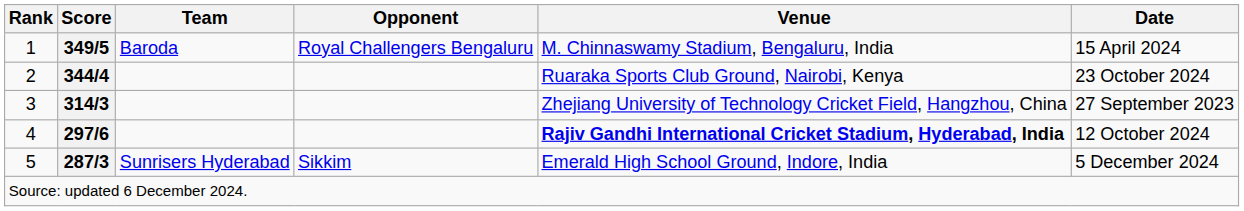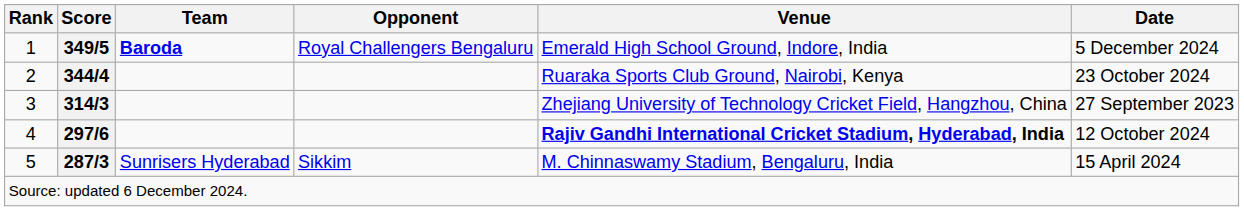 <table class="wikitable sortable">
 <tr>
 <th>Rank</th>
 <th>Score</th>
 <th>Team</th>
 <th>Opponent</th>
 <th>Venue</th>
 <th>Date</th>
 </tr>
 <tr>
 <td align="center">1</td>
 <th>349/5</th>
-<td> <a href='#'>Baroda</a></td>
+<td><strong> <a href='#'>Baroda</a></strong></td>
 <td> <a href='#'>Royal Challengers Bengaluru</a></td>
-<td><a href='#'>M. Chinnaswamy Stadium</a>, <a href='#'>Bengaluru</a>, India</td>
-<td>15 April 2024</td>
+<td><a href='#'>Emerald High School Ground</a>, <a href='#'>Indore</a>, India</td>
+<td>5 December 2024</td>
 </tr>
 <tr>
 <td align="center">2</td>
 <th>344/4</th>
 <td></td>
 <td></td>
 <td><a href='#'>Ruaraka Sports Club Ground</a>, <a href='#'>Nairobi</a>, Kenya</td>
 <td>23 October 2024</td>
 </tr>
 <tr>
 <td align="center">3</td>
 <th>314/3</th>
 <td></td>
 <td></td>
 <td><a href='#'>Zhejiang University of Technology Cricket Field</a>, <a href='#'>Hangzhou</a>, China</td>
 <td>27 September 2023</td>
 </tr>
 <tr>
 <td align="center">4</td>
 <th>297/6</th>
 <td></td>
 <td></td>
 <td><strong><a href='#'>Rajiv Gandhi International Cricket Stadium</a>, <a href='#'>Hyderabad</a>, India</strong></td>
 <td>12 October 2024</td>
 </tr>
 <tr>
 <td align="center">5</td>
 <th>287/3</th>
 <td> <a href='#'>Sunrisers Hyderabad</a></td>
 <td> <a href='#'>Sikkim</a></td>
-<td><a href='#'>Emerald High School Ground</a>, <a href='#'>Indore</a>, India</td>
-<td>5 December 2024</td>
+<td><a href='#'>M. Chinnaswamy Stadium</a>, <a href='#'>Bengaluru</a>, India</td>
+<td>15 April 2024</td>
 </tr>
 <tr>
 <td colspan="7"><small>Source:  updated 6 December 2024.</small></td>
 </tr>
 </table>
